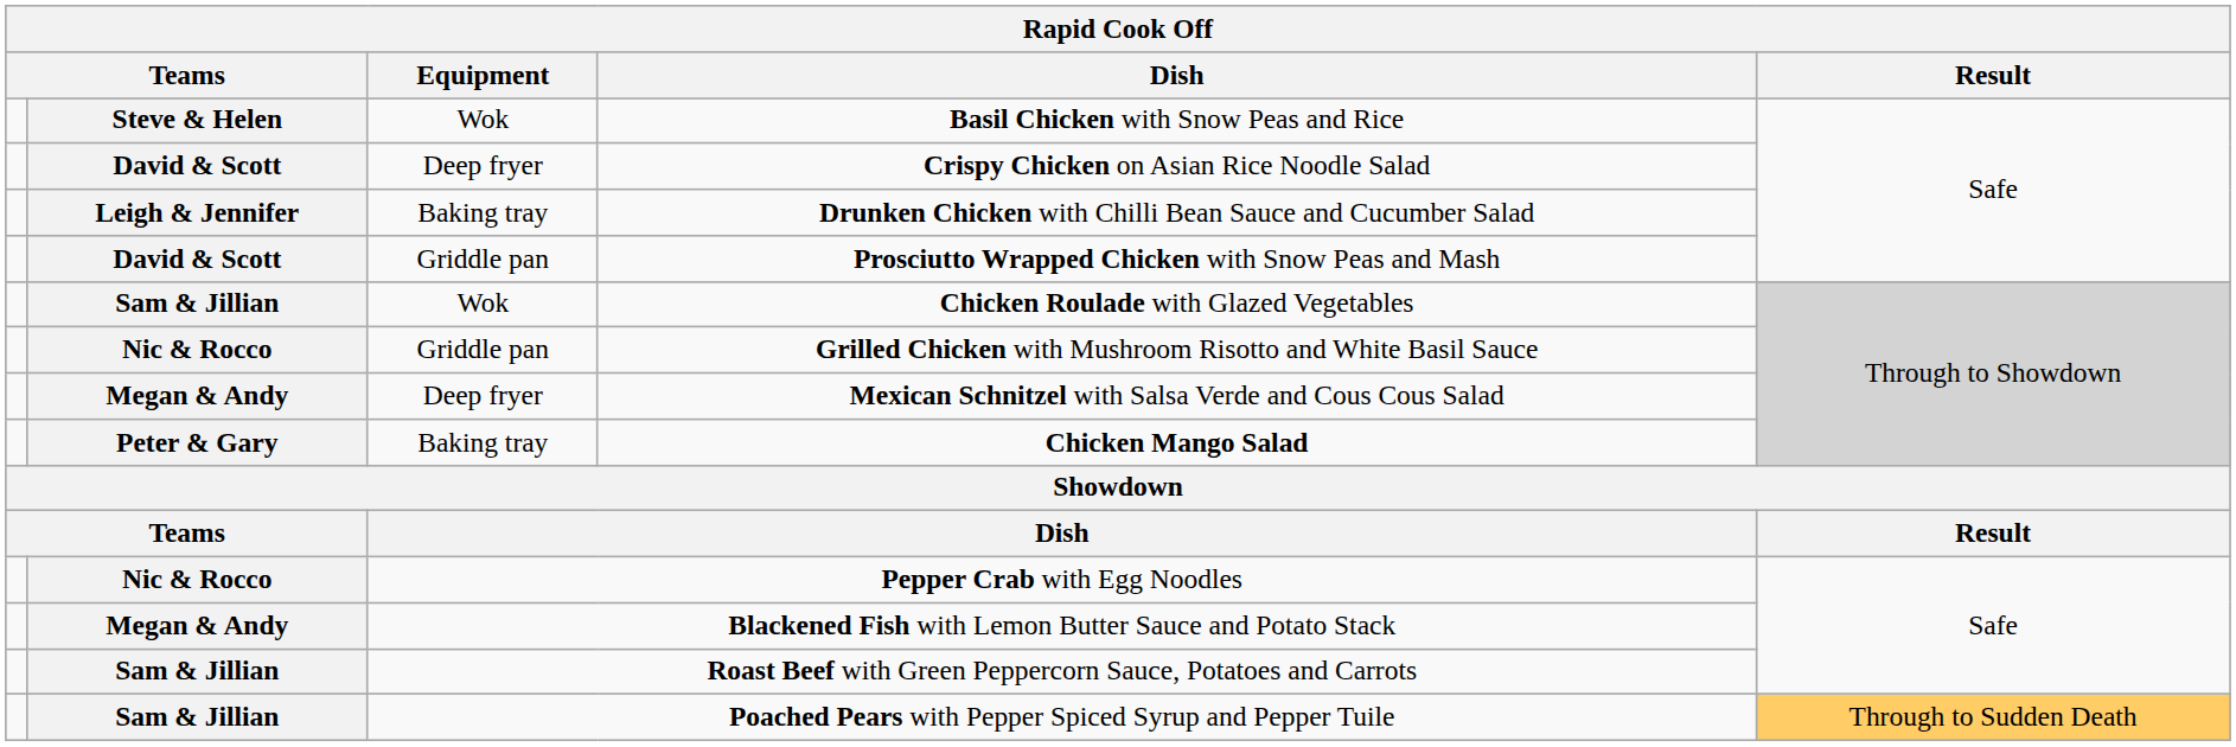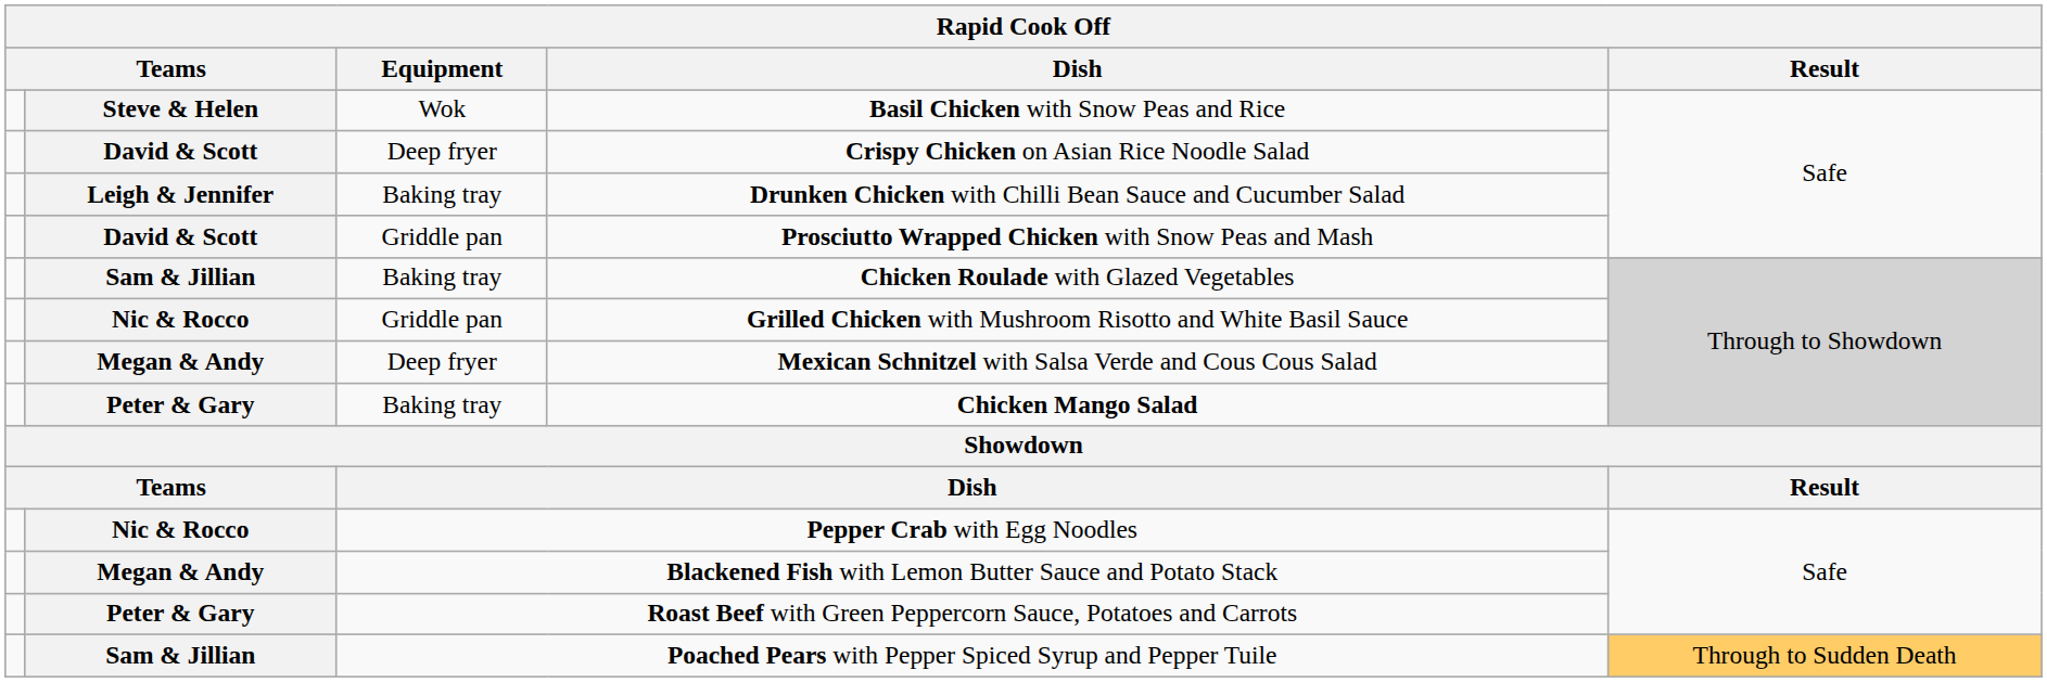 <table class="wikitable plainrowheaders" style="text-align:center; font-size:90%; width:80em; margin:auto;">
 <tr>
 <th colspan=5>Rapid Cook Off</th>
 </tr>
 <tr>
 <th colspan=2>Teams</th>
 <th>Equipment</th>
 <th>Dish</th>
 <th>Result</th>
 </tr>
 <tr>
 <td></td>
 <th>Steve & Helen</th>
 <td>Wok</td>
 <td><strong>Basil Chicken</strong> with Snow Peas and Rice</td>
 <td rowspan="4">Safe</td>
 </tr>
 <tr>
 <td></td>
 <th>David & Scott</th>
 <td>Deep fryer</td>
 <td><strong>Crispy Chicken</strong> on Asian Rice Noodle Salad</td>
 </tr>
 <tr>
 <td></td>
 <th>Leigh & Jennifer</th>
 <td>Baking tray</td>
 <td><strong>Drunken Chicken</strong> with Chilli Bean Sauce and Cucumber Salad</td>
 </tr>
 <tr>
 <td></td>
 <th>David & Scott</th>
 <td>Griddle pan</td>
 <td><strong>Prosciutto Wrapped Chicken</strong> with Snow Peas and Mash</td>
 </tr>
 <tr>
 <td></td>
 <th>Sam & Jillian</th>
-<td>Wok</td>
+<td>Baking tray</td>
 <td><strong>Chicken Roulade</strong> with Glazed Vegetables</td>
 <td align=centre bgcolor=lightgray rowspan=4>Through to Showdown</td>
 </tr>
 <tr>
 <td></td>
 <th>Nic & Rocco</th>
 <td>Griddle pan</td>
 <td><strong>Grilled Chicken</strong> with Mushroom Risotto and White Basil Sauce</td>
 </tr>
 <tr>
 <td></td>
 <th>Megan & Andy</th>
 <td>Deep fryer</td>
 <td><strong>Mexican Schnitzel</strong> with Salsa Verde and Cous Cous Salad</td>
 </tr>
 <tr>
 <td></td>
 <th>Peter & Gary</th>
 <td>Baking tray</td>
 <td><strong>Chicken Mango Salad</strong></td>
 </tr>
 <tr>
 <th colspan=5>Showdown</th>
 </tr>
 <tr>
 <th colspan=2>Teams</th>
 <th colspan=2>Dish</th>
 <th>Result</th>
 </tr>
 <tr>
 <td></td>
 <th>Nic & Rocco</th>
 <td colspan=2><strong>Pepper Crab</strong> with Egg Noodles</td>
 <td rowspan="3">Safe</td>
 </tr>
 <tr>
 <td></td>
 <th>Megan & Andy</th>
 <td colspan=2><strong>Blackened Fish</strong> with Lemon Butter Sauce and Potato Stack</td>
 </tr>
 <tr>
 <td></td>
-<th>Sam & Jillian</th>
+<th>Peter & Gary</th>
 <td colspan=2><strong>Roast Beef</strong> with Green Peppercorn Sauce, Potatoes and Carrots</td>
 </tr>
 <tr>
 <td></td>
 <th>Sam & Jillian</th>
 <td colspan=2><strong>Poached Pears</strong> with Pepper Spiced Syrup and Pepper Tuile</td>
 <td align=centre bgcolor=#FFCC66>Through to Sudden Death</td>
 </tr>
 </table>
